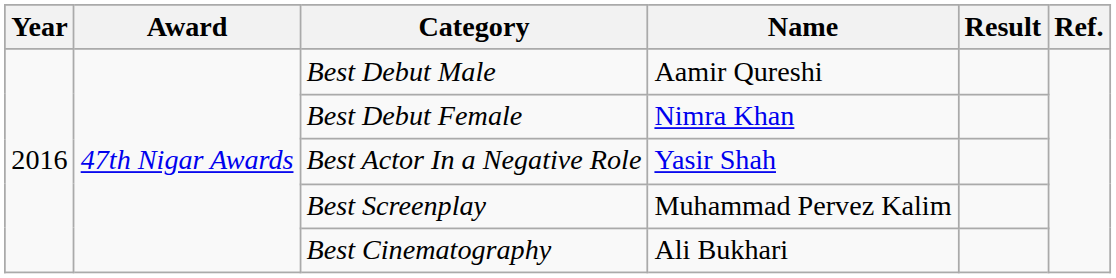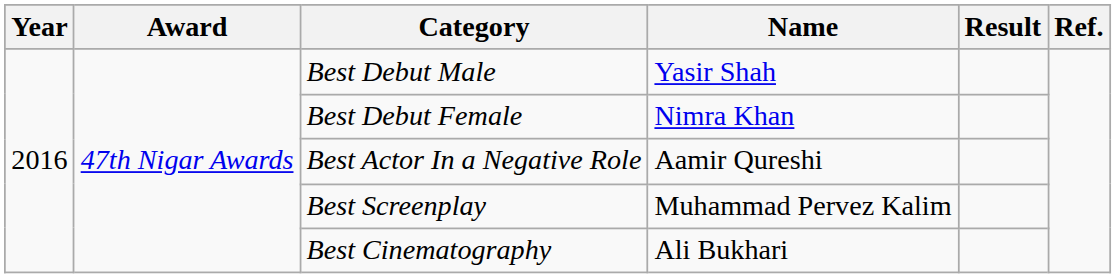 <table class="wikitable">
 <tr>
 <th>Year</th>
 <th>Award</th>
 <th>Category</th>
 <th>Name</th>
 <th>Result</th>
 <th>Ref.</th>
 </tr>
 <tr>
 <td rowspan="5">2016</td>
 <td rowspan="5"><em><a href='#'>47th Nigar Awards</a></em></td>
 <td><em>Best Debut Male</em></td>
-<td>Aamir Qureshi</td>
+<td><a href='#'>Yasir Shah</a></td>
 <td></td>
 <td rowspan="5"></td>
 </tr>
 <tr>
 <td><em>Best Debut Female</em></td>
 <td><a href='#'>Nimra Khan</a></td>
 <td></td>
 </tr>
 <tr>
 <td><em>Best Actor In a Negative Role</em></td>
-<td><a href='#'>Yasir Shah</a></td>
+<td>Aamir Qureshi</td>
 <td></td>
 </tr>
 <tr>
 <td><em>Best Screenplay</em></td>
 <td>Muhammad Pervez Kalim</td>
 <td></td>
 </tr>
 <tr>
 <td><em>Best Cinematography</em></td>
 <td>Ali Bukhari</td>
 <td></td>
 </tr>
 </table>
